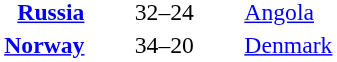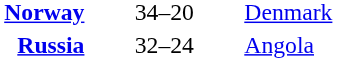 <table style="text-align:center">
 <tr>
 <th width=200></th>
 <th width=100></th>
 <th width=200></th>
 </tr>
 <tr>
+<td align=right><strong><a href='#'>Norway</a></strong> </td>
+<td>34–20</td>
+<td align=left> <a href='#'>Denmark</a></td>
+</tr>
+<tr>
 <td align=right><strong><a href='#'>Russia</a></strong> </td>
 <td>32–24</td>
 <td align=left> <a href='#'>Angola</a></td>
 </tr>
-<tr>
-<td align=right><strong><a href='#'>Norway</a></strong> </td>
-<td>34–20</td>
-<td align=left> <a href='#'>Denmark</a></td>
-</tr>
 </table>
